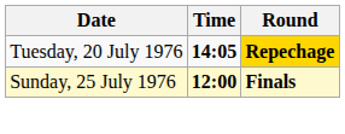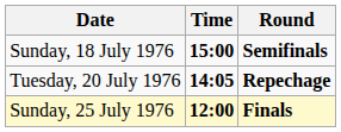 <table class="wikitable">
 <tr>
 <th>Date</th>
 <th>Time</th>
 <th>Round</th>
 </tr>
 <tr>
+<td>Sunday, 18 July 1976</td>
+<td><strong>15:00</strong></td>
+<td><strong>Semifinals</strong></td>
+</tr>
+<tr>
 <td>Tuesday, 20 July 1976</td>
 <td><strong>14:05</strong></td>
-<td style="background: gold;"><strong>Repechage</strong></td>
+<td><strong>Repechage</strong></td>
 </tr>
 <tr style=background:lemonchiffon>
 <td>Sunday, 25 July 1976</td>
 <td><strong>12:00</strong></td>
 <td><strong>Finals</strong></td>
 </tr>
 </table>
